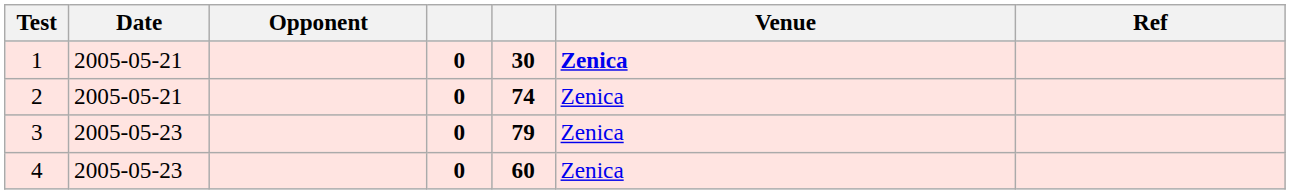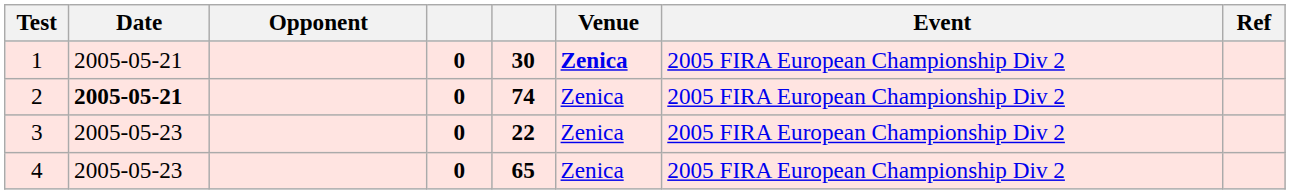 <table class="wikitable sortable" style="width:100%">
 <tr>
 <th style="width:5%">Test</th>
 <th style="width:11%">Date</th>
 <th style="width:17%">Opponent</th>
 <th style="width:5%"></th>
 <th style="width:5%"></th>
 <th>Venue</th>
+<th>Event</th>
 <th>Ref</th>
 </tr>
 <tr bgcolor="FFE4E1">
 <td align=center>1</td>
 <td>2005-05-21</td>
 <td></td>
 <td align="center"><strong>0</strong></td>
 <td align="center"><strong>30</strong></td>
 <td><strong><a href='#'>Zenica</a></strong></td>
+<td><a href='#'>2005 FIRA European Championship Div 2</a></td>
 <td></td>
 </tr>
 <tr bgcolor="FFE4E1">
 <td align=center>2</td>
-<td>2005-05-21</td>
+<td><strong>2005-05-21</strong></td>
 <td></td>
 <td align="center"><strong>0</strong></td>
 <td align="center"><strong>74</strong></td>
 <td><a href='#'>Zenica</a></td>
+<td><a href='#'>2005 FIRA European Championship Div 2</a></td>
 <td></td>
 </tr>
 <tr bgcolor="FFE4E1">
 <td align=center>3</td>
 <td>2005-05-23</td>
 <td></td>
 <td align="center"><strong>0</strong></td>
-<td align="center"><strong>79</strong></td>
+<td align="center"><strong>22</strong></td>
 <td><a href='#'>Zenica</a></td>
+<td><a href='#'>2005 FIRA European Championship Div 2</a></td>
 <td></td>
 </tr>
 <tr bgcolor="FFE4E1">
 <td align=center>4</td>
 <td>2005-05-23</td>
 <td></td>
 <td align="center"><strong>0</strong></td>
-<td align="center"><strong>60</strong></td>
+<td align="center"><strong>65</strong></td>
 <td><a href='#'>Zenica</a></td>
+<td><a href='#'>2005 FIRA European Championship Div 2</a></td>
 <td></td>
 </tr>
 </table>
